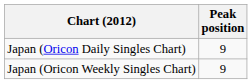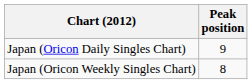 <table class="wikitable sortable" border="1">
 <tr>
 <th>Chart (2012)</th>
 <th>Peak<br>position</th>
 </tr>
 <tr>
 <td>Japan (<a href='#'>Oricon</a> Daily Singles Chart)</td>
 <td style="text-align:center;">9</td>
 </tr>
 <tr>
 <td>Japan (Oricon Weekly Singles Chart)</td>
-<td style="text-align:center;">9</td>
+<td style="text-align:center;">8</td>
 </tr>
 </table>
